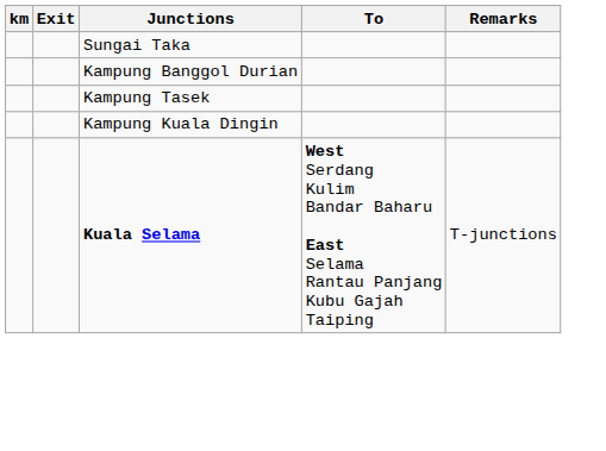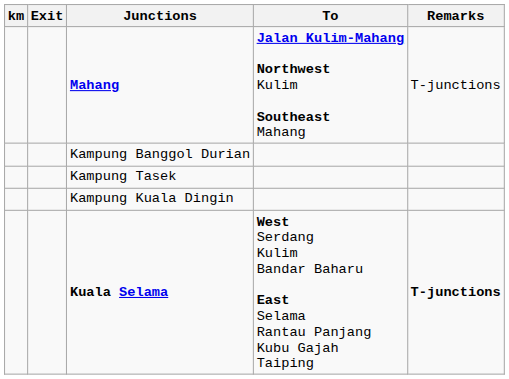 <table class="wikitable">
 <tr>
 <th>km</th>
 <th>Exit</th>
 <th>Junctions</th>
 <th>To</th>
 <th>Remarks</th>
 </tr>
 <tr>
 <td></td>
 <td></td>
-<td>Sungai Taka</td>
-<td></td>
-<td></td>
+<td><strong><a href='#'>Mahang</a></strong></td>
+<td> <strong><a href='#'>Jalan Kulim-Mahang</a></strong><br><br><strong>Northwest</strong><br>Kulim<br><br><strong>Southeast</strong><br>Mahang</td>
+<td>T-junctions</td>
 </tr>
 <tr>
 <td></td>
 <td></td>
 <td>Kampung Banggol Durian</td>
 <td></td>
 <td></td>
 </tr>
 <tr>
 <td></td>
 <td></td>
 <td>Kampung Tasek</td>
 <td></td>
 <td></td>
 </tr>
 <tr>
 <td></td>
 <td></td>
 <td>Kampung Kuala Dingin</td>
 <td></td>
 <td></td>
 </tr>
 <tr>
 <td></td>
 <td></td>
 <td><strong>Kuala <a href='#'>Selama</a></strong></td>
 <td><strong>West</strong><br> Serdang<br> Kulim<br> Bandar Baharu<br><br><strong>East</strong><br> Selama<br> Rantau Panjang<br> Kubu Gajah<br> Taiping</td>
-<td>T-junctions</td>
+<td><strong>T-junctions</strong></td>
 </tr>
 </table>
